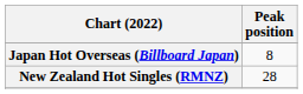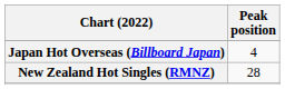 <table class="wikitable sortable plainrowheaders" style="text-align:center">
 <tr>
 <th scope="col">Chart (2022)</th>
 <th scope="col">Peak<br>position</th>
 </tr>
 <tr>
 </tr>
 <tr>
 <th scope="row">Japan Hot Overseas (<em><a href='#'>Billboard Japan</a></em>)</th>
-<td>8</td>
+<td>4</td>
 </tr>
 <tr>
 <th scope="row">New Zealand Hot Singles (<a href='#'>RMNZ</a>)</th>
 <td>28</td>
 </tr>
 <tr>
 </tr>
 <tr>
 </tr>
 </table>
